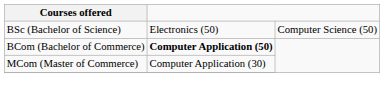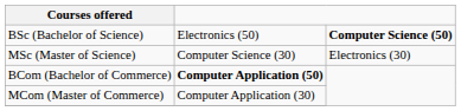 <table class="wikitable">
 <tr>
 <th>Courses offered</th>
 </tr>
 <tr>
 <td>BSc (Bachelor of Science)</td>
 <td>Electronics (50)</td>
-<td>Computer Science (50)</td>
+<td><strong>Computer Science (50)</strong></td>
+</tr>
+<tr>
+<td>MSc (Master of Science)</td>
+<td>Computer Science (30)</td>
+<td>Electronics (30)</td>
 </tr>
 <tr>
 <td>BCom (Bachelor of Commerce)</td>
 <td><strong>Computer Application (50)</strong></td>
 </tr>
 <tr>
 <td>MCom (Master of Commerce)</td>
 <td>Computer Application (30)</td>
 </tr>
 <tr>
 </tr>
 </table>
